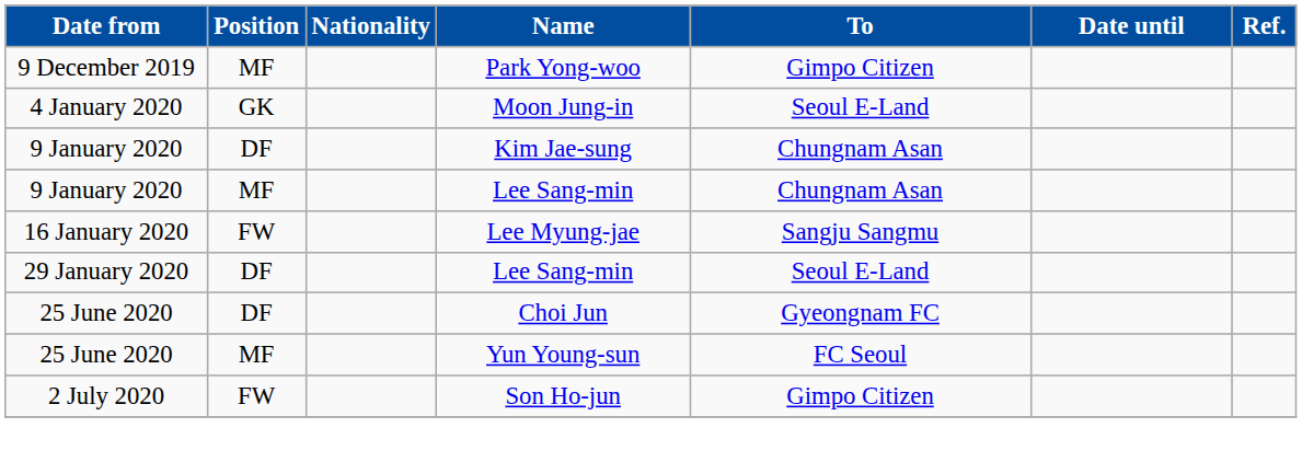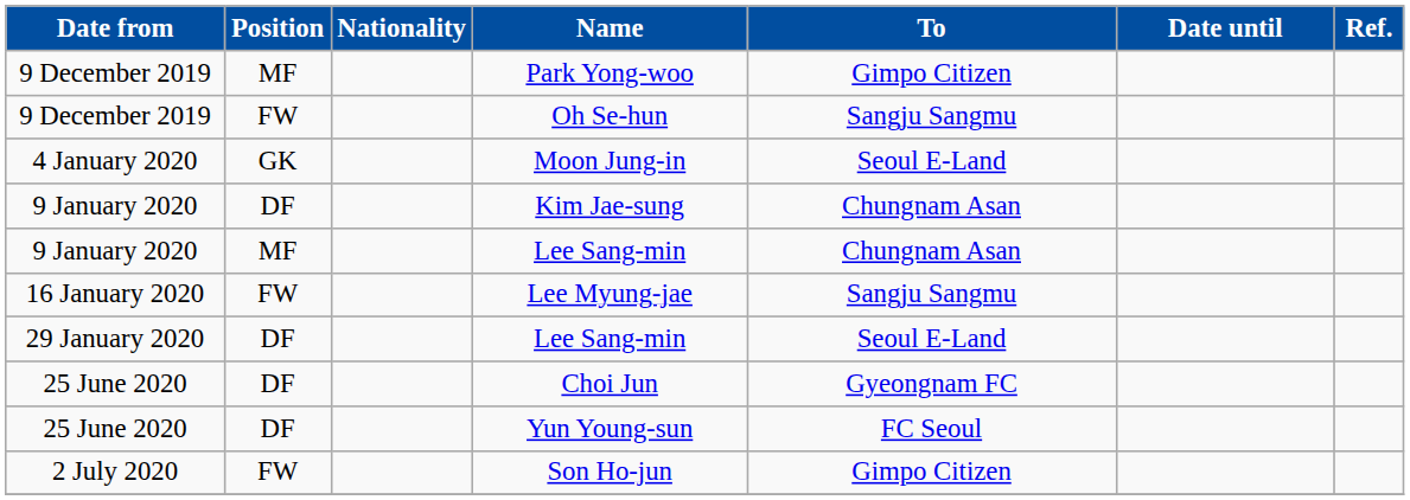 <table class="wikitable" style="text-align:center; font-size:90%; ">
 <tr>
 <th style="background:#014ea0; color:#FFFFFF; width:110px;">Date from</th>
 <th style="background:#014ea0; color:#FFFFFF; width:50px;">Position</th>
 <th style="background:#014ea0; color:#FFFFFF; width:50px;">Nationality</th>
 <th style="background:#014ea0; color:#FFFFFF; width:140px;">Name</th>
 <th style="background:#014ea0; color:#FFFFFF; width:190px;">To</th>
 <th style="background:#014ea0; color:#FFFFFF; width:110px;">Date until</th>
 <th style="background:#014ea0; color:#FFFFFF; width:30px;">Ref.</th>
 </tr>
 <tr>
 <td>9 December 2019</td>
 <td>MF</td>
 <td></td>
 <td><a href='#'>Park Yong-woo</a></td>
 <td> <a href='#'>Gimpo Citizen</a></td>
+<td></td>
+<td></td>
+</tr>
+<tr>
+<td>9 December 2019</td>
+<td>FW</td>
+<td></td>
+<td><a href='#'>Oh Se-hun</a></td>
+<td> <a href='#'>Sangju Sangmu</a></td>
 <td></td>
 <td></td>
 </tr>
 <tr>
 <td>4 January 2020</td>
 <td>GK</td>
 <td></td>
 <td><a href='#'>Moon Jung-in</a></td>
 <td> <a href='#'>Seoul E-Land</a></td>
 <td></td>
 <td></td>
 </tr>
 <tr>
 <td>9 January 2020</td>
 <td>DF</td>
 <td></td>
 <td><a href='#'>Kim Jae-sung</a></td>
 <td> <a href='#'>Chungnam Asan</a></td>
 <td></td>
 <td></td>
 </tr>
 <tr>
 <td>9 January 2020</td>
 <td>MF</td>
 <td></td>
 <td><a href='#'>Lee Sang-min</a></td>
 <td> <a href='#'>Chungnam Asan</a></td>
 <td></td>
 <td></td>
 </tr>
 <tr>
 <td>16 January 2020</td>
 <td>FW</td>
 <td></td>
 <td><a href='#'>Lee Myung-jae</a></td>
 <td> <a href='#'>Sangju Sangmu</a></td>
 <td></td>
 <td></td>
 </tr>
 <tr>
 <td>29 January 2020</td>
 <td>DF</td>
 <td></td>
 <td><a href='#'>Lee Sang-min</a></td>
 <td> <a href='#'>Seoul E-Land</a></td>
 <td></td>
 <td></td>
 </tr>
 <tr>
 <td>25 June 2020</td>
 <td>DF</td>
 <td></td>
 <td><a href='#'>Choi Jun</a></td>
 <td> <a href='#'>Gyeongnam FC</a></td>
 <td></td>
 <td></td>
 </tr>
 <tr>
 <td>25 June 2020</td>
-<td>MF</td>
+<td>DF</td>
 <td></td>
 <td><a href='#'>Yun Young-sun</a></td>
 <td> <a href='#'>FC Seoul</a></td>
 <td></td>
 <td></td>
 </tr>
 <tr>
 <td>2 July 2020</td>
 <td>FW</td>
 <td></td>
 <td><a href='#'>Son Ho-jun</a></td>
 <td> <a href='#'>Gimpo Citizen</a></td>
 <td></td>
 <td></td>
 </tr>
 <tr>
 </tr>
 </table>
